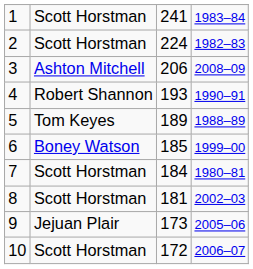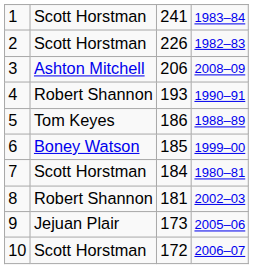 <table class="wikitable">
 <tr>
 </tr>
 <tr>
 <td>1</td>
 <td>Scott Horstman</td>
 <td>241</td>
 <td style="font-size:80%;"><a href='#'>1983–84</a></td>
 </tr>
 <tr>
 <td>2</td>
 <td>Scott Horstman</td>
-<td>224</td>
+<td>226</td>
 <td style="font-size:80%;"><a href='#'>1982–83</a></td>
 </tr>
 <tr>
 <td>3</td>
 <td><a href='#'>Ashton Mitchell</a></td>
 <td>206</td>
 <td style="font-size:80%;"><a href='#'>2008–09</a></td>
 </tr>
 <tr>
 <td>4</td>
 <td>Robert Shannon</td>
 <td>193</td>
 <td style="font-size:80%;"><a href='#'>1990–91</a></td>
 </tr>
 <tr>
 <td>5</td>
 <td>Tom Keyes</td>
-<td>189</td>
+<td>186</td>
 <td style="font-size:80%;"><a href='#'>1988–89</a></td>
 </tr>
 <tr>
 <td>6</td>
 <td><a href='#'>Boney Watson</a></td>
 <td>185</td>
 <td style="font-size:80%;"><a href='#'>1999–00</a></td>
 </tr>
 <tr>
 <td>7</td>
 <td>Scott Horstman</td>
 <td>184</td>
 <td style="font-size:80%;"><a href='#'>1980–81</a></td>
 </tr>
 <tr>
 <td>8</td>
-<td>Scott Horstman</td>
+<td>Robert Shannon</td>
 <td>181</td>
 <td style="font-size:80%;"><a href='#'>2002–03</a></td>
 </tr>
 <tr>
 <td>9</td>
 <td>Jejuan Plair</td>
 <td>173</td>
 <td style="font-size:80%;"><a href='#'>2005–06</a></td>
 </tr>
 <tr>
 <td>10</td>
 <td>Scott Horstman</td>
 <td>172</td>
 <td style="font-size:80%;"><a href='#'>2006–07</a></td>
 </tr>
 </table>
